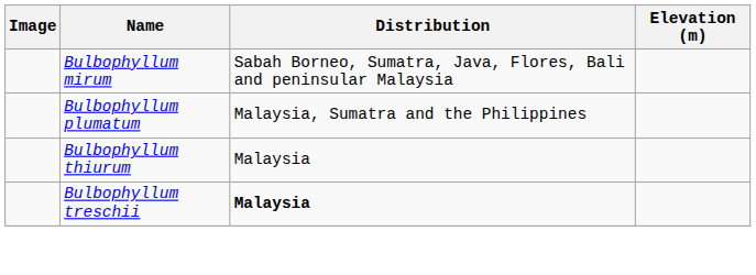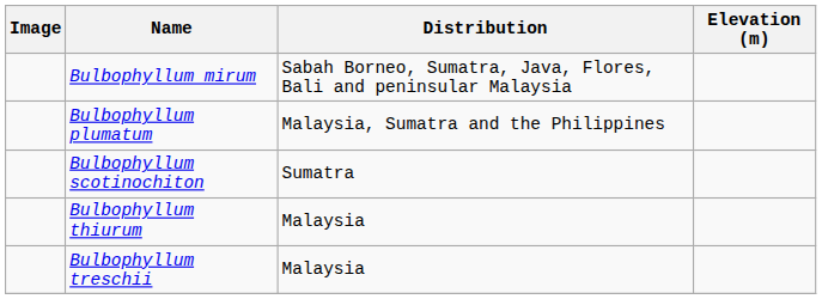 <table class="wikitable ">
 <tr>
 <th>Image</th>
 <th>Name</th>
 <th>Distribution</th>
 <th>Elevation (m)</th>
 </tr>
 <tr>
 <td></td>
 <td><em><a href='#'>Bulbophyllum mirum</a></em> </td>
 <td>Sabah Borneo, Sumatra, Java, Flores, Bali and peninsular Malaysia</td>
 <td></td>
 </tr>
 <tr>
 <td></td>
 <td><em><a href='#'>Bulbophyllum plumatum</a></em> </td>
 <td>Malaysia, Sumatra and the Philippines</td>
 <td></td>
 </tr>
 <tr>
 <td></td>
+<td><em><a href='#'>Bulbophyllum scotinochiton</a></em> </td>
+<td>Sumatra</td>
+<td></td>
+</tr>
+<tr>
+<td></td>
 <td><em><a href='#'>Bulbophyllum thiurum</a></em> </td>
 <td>Malaysia</td>
 <td></td>
 </tr>
 <tr>
 <td></td>
 <td><em><a href='#'>Bulbophyllum treschii</a></em> </td>
-<td><strong>Malaysia</strong></td>
+<td>Malaysia</td>
 <td></td>
 </tr>
 <tr>
 </tr>
 </table>
